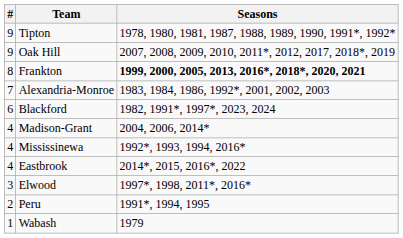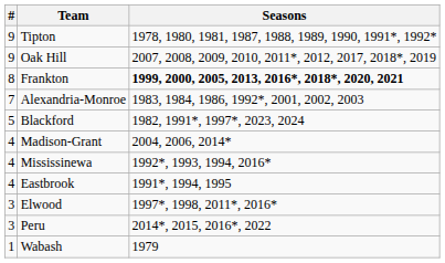 <table class="wikitable" style=>
 <tr>
 <th>#</th>
 <th>Team</th>
 <th>Seasons</th>
 </tr>
 <tr>
 <td>9</td>
 <td>Tipton</td>
 <td>1978, 1980, 1981, 1987, 1988, 1989, 1990, 1991*, 1992*</td>
 </tr>
 <tr>
 <td>9</td>
 <td>Oak Hill</td>
 <td>2007, 2008, 2009, 2010, 2011*, 2012, 2017, 2018*, 2019</td>
 </tr>
 <tr>
 <td>8</td>
 <td>Frankton</td>
 <td><strong>1999, 2000, 2005, 2013, 2016*, 2018*, 2020, 2021</strong></td>
 </tr>
 <tr>
 <td>7</td>
 <td>Alexandria-Monroe</td>
 <td>1983, 1984, 1986, 1992*, 2001, 2002, 2003</td>
 </tr>
 <tr>
-<td>6</td>
+<td>5</td>
 <td>Blackford</td>
 <td>1982, 1991*, 1997*, 2023, 2024</td>
 </tr>
 <tr>
 <td>4</td>
 <td>Madison-Grant</td>
 <td>2004, 2006, 2014*</td>
 </tr>
 <tr>
 <td>4</td>
 <td>Mississinewa</td>
 <td>1992*, 1993, 1994, 2016*</td>
 </tr>
 <tr>
 <td>4</td>
 <td>Eastbrook</td>
-<td>2014*, 2015, 2016*, 2022</td>
+<td>1991*, 1994, 1995</td>
 </tr>
 <tr>
 <td>3</td>
 <td>Elwood</td>
 <td>1997*, 1998, 2011*, 2016*</td>
 </tr>
 <tr>
-<td>2</td>
+<td>3</td>
 <td>Peru</td>
-<td>1991*, 1994, 1995</td>
+<td>2014*, 2015, 2016*, 2022</td>
 </tr>
 <tr>
 <td>1</td>
 <td>Wabash</td>
 <td>1979</td>
 </tr>
 </table>
